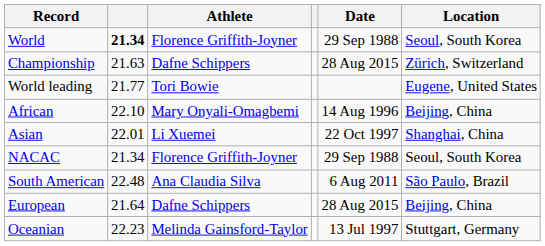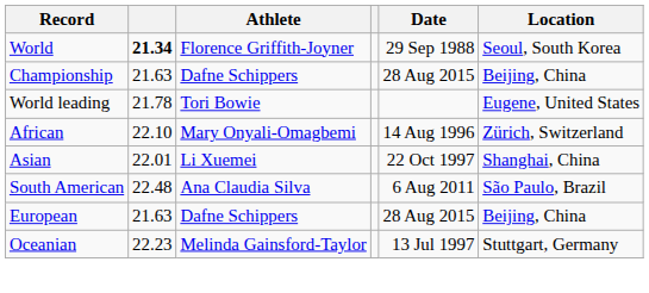 <table class="wikitable">
 <tr>
 <th>Record</th>
 <th></th>
 <th>Athlete</th>
 <th></th>
 <th>Date</th>
 <th>Location</th>
 </tr>
 <tr>
 <td><a href='#'>World</a></td>
 <td><strong>21.34</strong></td>
 <td><a href='#'>Florence Griffith-Joyner</a></td>
 <td></td>
 <td align=right>29 Sep 1988</td>
 <td><a href='#'>Seoul</a>, South Korea</td>
 </tr>
 <tr>
 <td><a href='#'>Championship</a></td>
 <td>21.63</td>
 <td><a href='#'>Dafne Schippers</a></td>
 <td></td>
 <td align=right>28 Aug 2015</td>
-<td><a href='#'>Zürich</a>, Switzerland</td>
+<td><a href='#'>Beijing</a>, China</td>
 </tr>
 <tr>
 <td>World leading</td>
-<td>21.77</td>
+<td>21.78</td>
 <td><a href='#'>Tori Bowie</a></td>
 <td></td>
 <td align=right></td>
 <td><a href='#'>Eugene</a>, United States</td>
 </tr>
 <tr>
 <td><a href='#'>African</a></td>
 <td>22.10</td>
 <td><a href='#'>Mary Onyali-Omagbemi</a></td>
 <td></td>
 <td align=right>14 Aug 1996</td>
-<td><a href='#'>Beijing</a>, China</td>
+<td><a href='#'>Zürich</a>, Switzerland</td>
 </tr>
 <tr>
 <td><a href='#'>Asian</a></td>
 <td>22.01</td>
 <td><a href='#'>Li Xuemei</a></td>
 <td></td>
 <td align=right>22 Oct 1997</td>
 <td><a href='#'>Shanghai</a>, China</td>
-</tr>
-<tr>
-<td><a href='#'>NACAC</a></td>
-<td>21.34</td>
-<td><a href='#'>Florence Griffith-Joyner</a></td>
-<td></td>
-<td align=right>29 Sep 1988</td>
-<td>Seoul, South Korea</td>
 </tr>
 <tr>
 <td><a href='#'>South American</a></td>
 <td>22.48</td>
 <td><a href='#'>Ana Claudia Silva</a></td>
 <td></td>
 <td align=right>6 Aug 2011</td>
 <td><a href='#'>São Paulo</a>, Brazil</td>
 </tr>
 <tr>
 <td><a href='#'>European</a></td>
-<td>21.64</td>
+<td>21.63</td>
 <td><a href='#'>Dafne Schippers</a></td>
 <td></td>
 <td align=right>28 Aug 2015</td>
 <td><a href='#'>Beijing</a>, China</td>
 </tr>
 <tr>
 <td><a href='#'>Oceanian</a></td>
 <td>22.23</td>
 <td><a href='#'>Melinda Gainsford-Taylor</a></td>
 <td></td>
 <td align=right>13 Jul 1997</td>
 <td>Stuttgart, Germany</td>
 </tr>
 </table>
